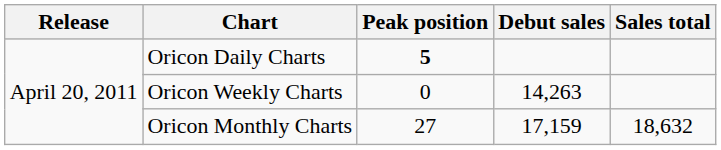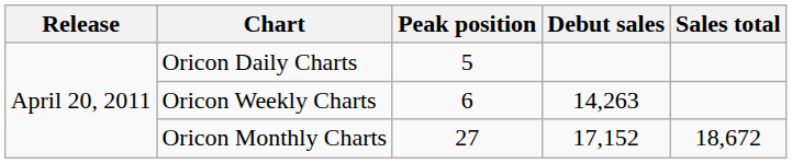 <table class="wikitable">
 <tr>
 <th>Release</th>
 <th>Chart</th>
 <th>Peak position</th>
 <th>Debut sales</th>
 <th>Sales total</th>
 </tr>
 <tr>
 <td rowspan="3">April 20, 2011</td>
 <td>Oricon Daily Charts</td>
-<td align="center"><strong>5</strong></td>
+<td align="center">5</td>
 <td></td>
 <td></td>
 </tr>
 <tr>
 <td>Oricon Weekly Charts</td>
-<td align="center">0</td>
+<td align="center">6</td>
 <td align="center">14,263</td>
 <td></td>
 </tr>
 <tr>
 <td>Oricon Monthly Charts</td>
 <td align="center">27</td>
-<td align="center">17,159</td>
-<td align="center">18,632</td>
+<td align="center">17,152</td>
+<td align="center">18,672</td>
 </tr>
 </table>
